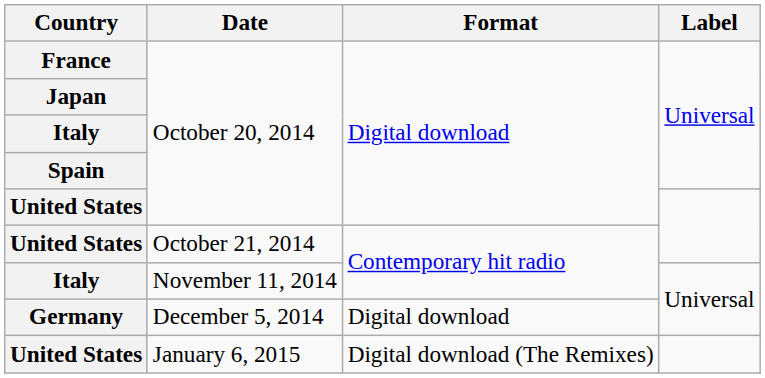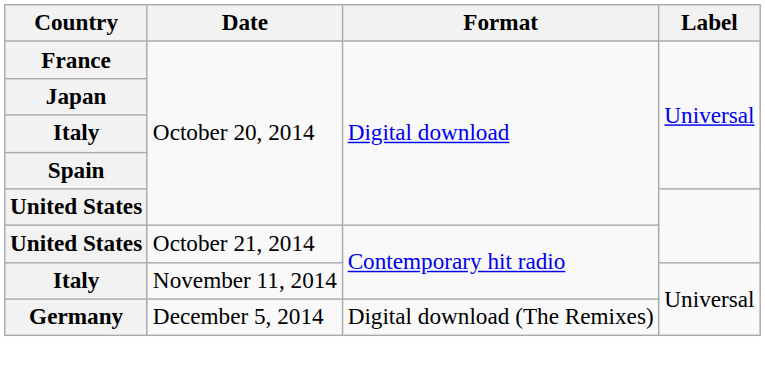 <table class="wikitable plainrowheaders">
 <tr>
 <th scope="col">Country</th>
 <th scope="col">Date</th>
 <th scope="col">Format</th>
 <th scope="col">Label</th>
 </tr>
 <tr>
 <th scope="row">France</th>
 <td rowspan="5">October 20, 2014</td>
 <td rowspan="5"><a href='#'>Digital download</a></td>
 <td rowspan="4"><a href='#'>Universal</a></td>
 </tr>
 <tr>
 <th scope="row">Japan</th>
 </tr>
 <tr>
 <th scope="row">Italy</th>
 </tr>
 <tr>
 <th scope="row">Spain</th>
 </tr>
 <tr>
 <th scope="row">United States</th>
 <td rowspan="2"></td>
 </tr>
 <tr>
 <th scope="row">United States</th>
 <td>October 21, 2014</td>
 <td rowspan="2"><a href='#'>Contemporary hit radio</a></td>
 </tr>
 <tr>
 <th scope="row">Italy</th>
 <td>November 11, 2014</td>
 <td rowspan="2">Universal</td>
 </tr>
 <tr>
 <th scope="row">Germany</th>
 <td>December 5, 2014</td>
-<td>Digital download</td>
-</tr>
-<tr>
-<th scope="row">United States</th>
-<td>January 6, 2015</td>
 <td>Digital download (The Remixes)</td>
-<td></td>
 </tr>
 </table>
